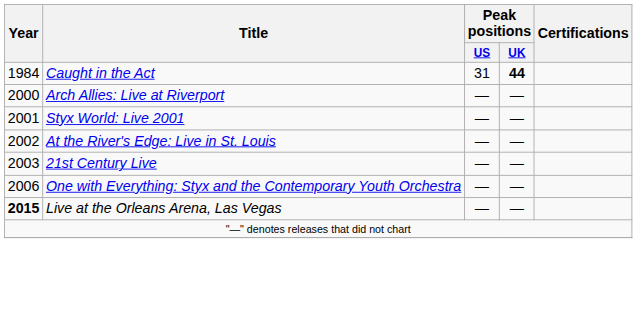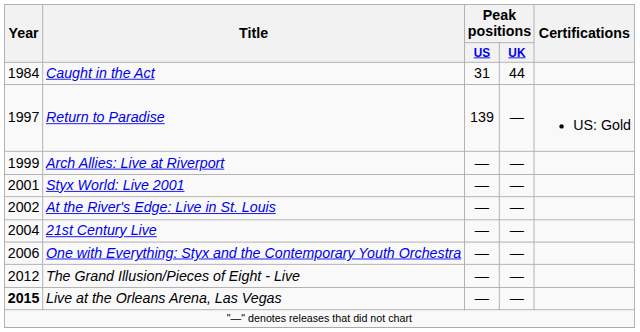 <table class="wikitable">
 <tr>
 <th rowspan="2">Year</th>
 <th rowspan="2">Title</th>
 <th colspan="2">Peak positions</th>
 <th rowspan="2">Certifications</th>
 </tr>
 <tr style="font-size:smaller;">
 <th width="30"><a href='#'>US</a><br></th>
 <th width="30"><a href='#'>UK</a><br></th>
 </tr>
 <tr>
 <td>1984</td>
 <td><em><a href='#'>Caught in the Act</a></em></td>
 <td align="center">31</td>
-<td align="center"><strong>44</strong></td>
+<td align="center">44</td>
 <td></td>
 </tr>
 <tr>
-<td>2000</td>
+<td>1997</td>
+<td><em><a href='#'>Return to Paradise</a></em></td>
+<td align="center">139</td>
+<td align="center">—</td>
+<td><br><ul><li>US: Gold</li></ul></td>
+</tr>
+<tr>
+<td>1999</td>
 <td><em><a href='#'>Arch Allies: Live at Riverport</a></em></td>
 <td align="center">—</td>
 <td align="center">—</td>
 <td></td>
 </tr>
 <tr>
 <td>2001</td>
 <td><em><a href='#'>Styx World: Live 2001</a></em></td>
 <td align="center">—</td>
 <td align="center">—</td>
 <td></td>
 </tr>
 <tr>
 <td>2002</td>
 <td><em><a href='#'>At the River's Edge: Live in St. Louis</a></em></td>
 <td align="center">—</td>
 <td align="center">—</td>
 <td></td>
 </tr>
 <tr>
-<td>2003</td>
+<td>2004</td>
 <td><em><a href='#'>21st Century Live</a></em></td>
 <td align="center">—</td>
 <td align="center">—</td>
 <td></td>
 </tr>
 <tr>
 <td>2006</td>
 <td><em><a href='#'>One with Everything: Styx and the Contemporary Youth Orchestra</a></em></td>
+<td align="center">—</td>
+<td align="center">—</td>
+<td></td>
+</tr>
+<tr>
+<td>2012</td>
+<td><em>The Grand Illusion/Pieces of Eight - Live</em></td>
 <td align="center">—</td>
 <td align="center">—</td>
 <td></td>
 </tr>
 <tr>
 <td><strong>2015</strong></td>
 <td><em>Live at the Orleans Arena, Las Vegas</em></td>
 <td align="center">—</td>
 <td align="center">—</td>
 <td></td>
 </tr>
 <tr>
 <td align="center" colspan="5" style="font-size:9pt">"—" denotes releases that did not chart</td>
 </tr>
 <tr>
 </tr>
 </table>
